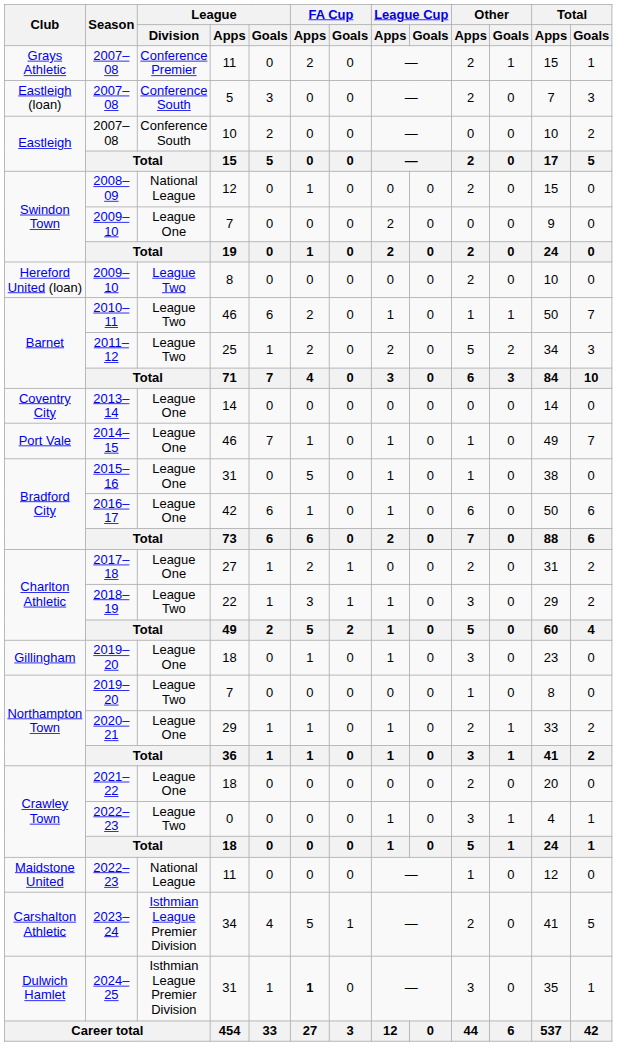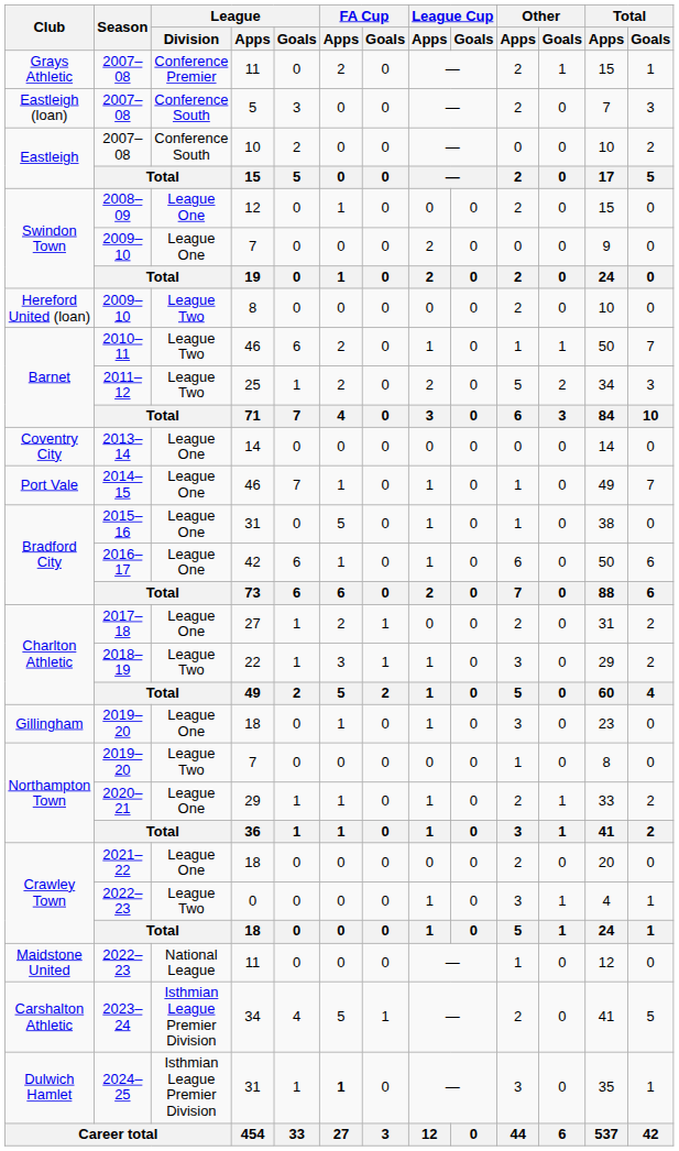 <table class="wikitable" style="text-align: center;">
 <tr>
 <th rowspan="2">Club</th>
 <th rowspan="2">Season</th>
 <th colspan="3">League</th>
 <th colspan="2"><a href='#'>FA Cup</a></th>
 <th colspan="2"><a href='#'>League Cup</a></th>
 <th colspan="2">Other</th>
 <th colspan="2">Total</th>
 </tr>
 <tr>
 <th>Division</th>
 <th>Apps</th>
 <th>Goals</th>
 <th>Apps</th>
 <th>Goals</th>
 <th>Apps</th>
 <th>Goals</th>
 <th>Apps</th>
 <th>Goals</th>
 <th>Apps</th>
 <th>Goals</th>
 </tr>
 <tr>
 <td><a href='#'>Grays Athletic</a></td>
 <td><a href='#'>2007–08</a></td>
 <td><a href='#'>Conference Premier</a></td>
 <td>11</td>
 <td>0</td>
 <td>2</td>
 <td>0</td>
 <td colspan="2">—</td>
 <td>2</td>
 <td>1</td>
 <td>15</td>
 <td>1</td>
 </tr>
 <tr>
 <td><a href='#'>Eastleigh</a> (loan)</td>
 <td><a href='#'>2007–08</a></td>
 <td><a href='#'>Conference South</a></td>
 <td>5</td>
 <td>3</td>
 <td>0</td>
 <td>0</td>
 <td colspan="2">—</td>
 <td>2</td>
 <td>0</td>
 <td>7</td>
 <td>3</td>
 </tr>
 <tr>
 <td rowspan="2"><a href='#'>Eastleigh</a></td>
 <td>2007–08</td>
 <td>Conference South</td>
 <td>10</td>
 <td>2</td>
 <td>0</td>
 <td>0</td>
 <td colspan="2">—</td>
 <td>0</td>
 <td>0</td>
 <td>10</td>
 <td>2</td>
 </tr>
 <tr>
 <th colspan="2">Total</th>
 <th>15</th>
 <th>5</th>
 <th>0</th>
 <th>0</th>
 <th colspan="2">—</th>
 <th>2</th>
 <th>0</th>
 <th>17</th>
 <th>5</th>
 </tr>
 <tr>
 <td rowspan="3"><a href='#'>Swindon Town</a></td>
 <td><a href='#'>2008–09</a></td>
-<td>National League</td>
+<td><a href='#'>League One</a></td>
 <td>12</td>
 <td>0</td>
 <td>1</td>
 <td>0</td>
 <td>0</td>
 <td>0</td>
 <td>2</td>
 <td>0</td>
 <td>15</td>
 <td>0</td>
 </tr>
 <tr>
 <td><a href='#'>2009–10</a></td>
 <td>League One</td>
 <td>7</td>
 <td>0</td>
 <td>0</td>
 <td>0</td>
 <td>2</td>
 <td>0</td>
 <td>0</td>
 <td>0</td>
 <td>9</td>
 <td>0</td>
 </tr>
 <tr>
 <th colspan="2">Total</th>
 <th>19</th>
 <th>0</th>
 <th>1</th>
 <th>0</th>
 <th>2</th>
 <th>0</th>
 <th>2</th>
 <th>0</th>
 <th>24</th>
 <th>0</th>
 </tr>
 <tr>
 <td><a href='#'>Hereford United</a> (loan)</td>
 <td><a href='#'>2009–10</a></td>
 <td><a href='#'>League Two</a></td>
 <td>8</td>
 <td>0</td>
 <td>0</td>
 <td>0</td>
 <td>0</td>
 <td>0</td>
 <td>2</td>
 <td>0</td>
 <td>10</td>
 <td>0</td>
 </tr>
 <tr>
 <td rowspan="3"><a href='#'>Barnet</a></td>
 <td><a href='#'>2010–11</a></td>
 <td>League Two</td>
 <td>46</td>
 <td>6</td>
 <td>2</td>
 <td>0</td>
 <td>1</td>
 <td>0</td>
 <td>1</td>
 <td>1</td>
 <td>50</td>
 <td>7</td>
 </tr>
 <tr>
 <td><a href='#'>2011–12</a></td>
 <td>League Two</td>
 <td>25</td>
 <td>1</td>
 <td>2</td>
 <td>0</td>
 <td>2</td>
 <td>0</td>
 <td>5</td>
 <td>2</td>
 <td>34</td>
 <td>3</td>
 </tr>
 <tr>
 <th colspan="2">Total</th>
 <th>71</th>
 <th>7</th>
 <th>4</th>
 <th>0</th>
 <th>3</th>
 <th>0</th>
 <th>6</th>
 <th>3</th>
 <th>84</th>
 <th>10</th>
 </tr>
 <tr>
 <td><a href='#'>Coventry City</a></td>
 <td><a href='#'>2013–14</a></td>
 <td>League One</td>
 <td>14</td>
 <td>0</td>
 <td>0</td>
 <td>0</td>
 <td>0</td>
 <td>0</td>
 <td>0</td>
 <td>0</td>
 <td>14</td>
 <td>0</td>
 </tr>
 <tr>
 <td><a href='#'>Port Vale</a></td>
 <td><a href='#'>2014–15</a></td>
 <td>League One</td>
 <td>46</td>
 <td>7</td>
 <td>1</td>
 <td>0</td>
 <td>1</td>
 <td>0</td>
 <td>1</td>
 <td>0</td>
 <td>49</td>
 <td>7</td>
 </tr>
 <tr>
 <td rowspan="3"><a href='#'>Bradford City</a></td>
 <td><a href='#'>2015–16</a></td>
 <td>League One</td>
 <td>31</td>
 <td>0</td>
 <td>5</td>
 <td>0</td>
 <td>1</td>
 <td>0</td>
 <td>1</td>
 <td>0</td>
 <td>38</td>
 <td>0</td>
 </tr>
 <tr>
 <td><a href='#'>2016–17</a></td>
 <td>League One</td>
 <td>42</td>
 <td>6</td>
 <td>1</td>
 <td>0</td>
 <td>1</td>
 <td>0</td>
 <td>6</td>
 <td>0</td>
 <td>50</td>
 <td>6</td>
 </tr>
 <tr>
 <th colspan="2">Total</th>
 <th>73</th>
 <th>6</th>
 <th>6</th>
 <th>0</th>
 <th>2</th>
 <th>0</th>
 <th>7</th>
 <th>0</th>
 <th>88</th>
 <th>6</th>
 </tr>
 <tr>
 <td rowspan="3"><a href='#'>Charlton Athletic</a></td>
 <td><a href='#'>2017–18</a></td>
 <td>League One</td>
 <td>27</td>
 <td>1</td>
 <td>2</td>
 <td>1</td>
 <td>0</td>
 <td>0</td>
 <td>2</td>
 <td>0</td>
 <td>31</td>
 <td>2</td>
 </tr>
 <tr>
 <td><a href='#'>2018–19</a></td>
 <td>League Two</td>
 <td>22</td>
 <td>1</td>
 <td>3</td>
 <td>1</td>
 <td>1</td>
 <td>0</td>
 <td>3</td>
 <td>0</td>
 <td>29</td>
 <td>2</td>
 </tr>
 <tr>
 <th colspan="2">Total</th>
 <th>49</th>
 <th>2</th>
 <th>5</th>
 <th>2</th>
 <th>1</th>
 <th>0</th>
 <th>5</th>
 <th>0</th>
 <th>60</th>
 <th>4</th>
 </tr>
 <tr>
 <td><a href='#'>Gillingham</a></td>
 <td><a href='#'>2019–20</a></td>
 <td>League One</td>
 <td>18</td>
 <td>0</td>
 <td>1</td>
 <td>0</td>
 <td>1</td>
 <td>0</td>
 <td>3</td>
 <td>0</td>
 <td>23</td>
 <td>0</td>
 </tr>
 <tr>
 <td rowspan="3"><a href='#'>Northampton Town</a></td>
 <td><a href='#'>2019–20</a></td>
 <td>League Two</td>
 <td>7</td>
 <td>0</td>
 <td>0</td>
 <td>0</td>
 <td>0</td>
 <td>0</td>
 <td>1</td>
 <td>0</td>
 <td>8</td>
 <td>0</td>
 </tr>
 <tr>
 <td><a href='#'>2020–21</a></td>
 <td>League One</td>
 <td>29</td>
 <td>1</td>
 <td>1</td>
 <td>0</td>
 <td>1</td>
 <td>0</td>
 <td>2</td>
 <td>1</td>
 <td>33</td>
 <td>2</td>
 </tr>
 <tr>
 <th colspan="2">Total</th>
 <th>36</th>
 <th>1</th>
 <th>1</th>
 <th>0</th>
 <th>1</th>
 <th>0</th>
 <th>3</th>
 <th>1</th>
 <th>41</th>
 <th>2</th>
 </tr>
 <tr>
 <td rowspan="3"><a href='#'>Crawley Town</a></td>
 <td><a href='#'>2021–22</a></td>
 <td>League One</td>
 <td>18</td>
 <td>0</td>
 <td>0</td>
 <td>0</td>
 <td>0</td>
 <td>0</td>
 <td>2</td>
 <td>0</td>
 <td>20</td>
 <td>0</td>
 </tr>
 <tr>
 <td><a href='#'>2022–23</a></td>
 <td>League Two</td>
 <td>0</td>
 <td>0</td>
 <td>0</td>
 <td>0</td>
 <td>1</td>
 <td>0</td>
 <td>3</td>
 <td>1</td>
 <td>4</td>
 <td>1</td>
 </tr>
 <tr>
 <th colspan="2">Total</th>
 <th>18</th>
 <th>0</th>
 <th>0</th>
 <th>0</th>
 <th>1</th>
 <th>0</th>
 <th>5</th>
 <th>1</th>
 <th>24</th>
 <th>1</th>
 </tr>
 <tr>
 <td><a href='#'>Maidstone United</a></td>
 <td><a href='#'>2022–23</a></td>
 <td>National League</td>
 <td>11</td>
 <td>0</td>
 <td>0</td>
 <td>0</td>
 <td colspan="2">—</td>
 <td>1</td>
 <td>0</td>
 <td>12</td>
 <td>0</td>
 </tr>
 <tr>
 <td><a href='#'>Carshalton Athletic</a></td>
 <td><a href='#'>2023–24</a></td>
 <td><a href='#'>Isthmian League</a><br>Premier Division</td>
 <td>34</td>
 <td>4</td>
 <td>5</td>
 <td>1</td>
 <td colspan="2">—</td>
 <td>2</td>
 <td>0</td>
 <td>41</td>
 <td>5</td>
 </tr>
 <tr>
 <td><a href='#'>Dulwich Hamlet</a></td>
 <td><a href='#'>2024–25</a></td>
 <td>Isthmian League<br>Premier Division</td>
 <td>31</td>
 <td>1</td>
 <td><strong>1</strong></td>
 <td>0</td>
 <td colspan="2">—</td>
 <td>3</td>
 <td>0</td>
 <td>35</td>
 <td>1</td>
 </tr>
 <tr>
 <th colspan="3">Career total</th>
 <th>454</th>
 <th>33</th>
 <th>27</th>
 <th>3</th>
 <th>12</th>
 <th>0</th>
 <th>44</th>
 <th>6</th>
 <th>537</th>
 <th>42</th>
 </tr>
 </table>
